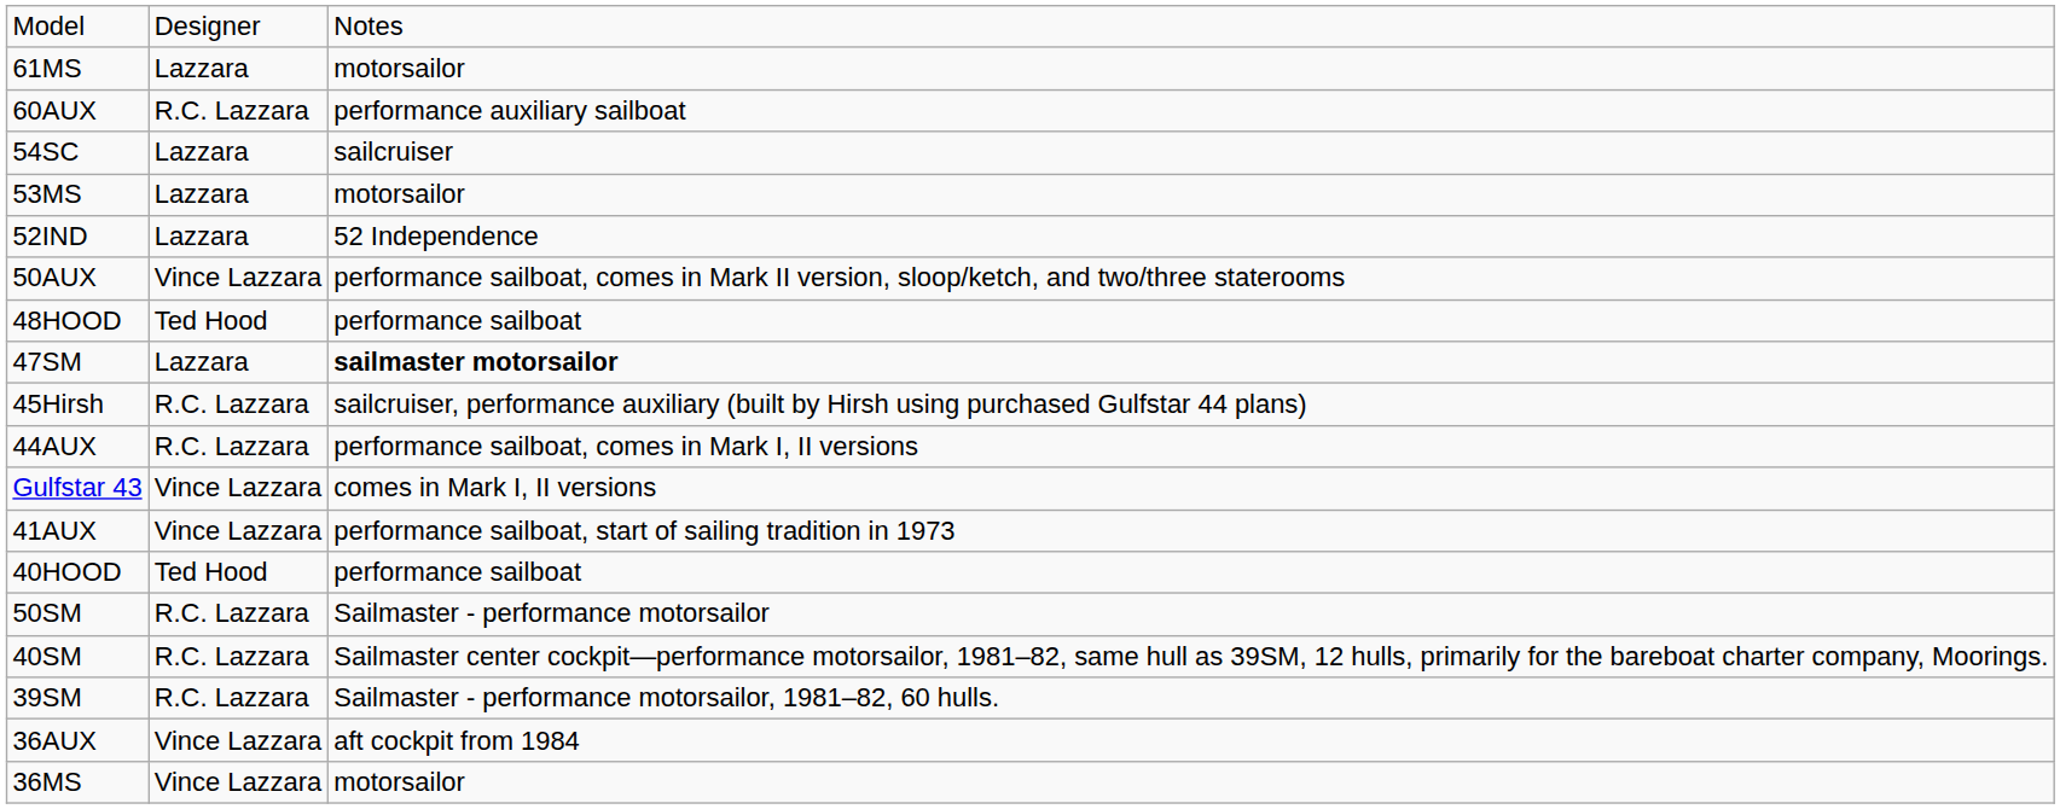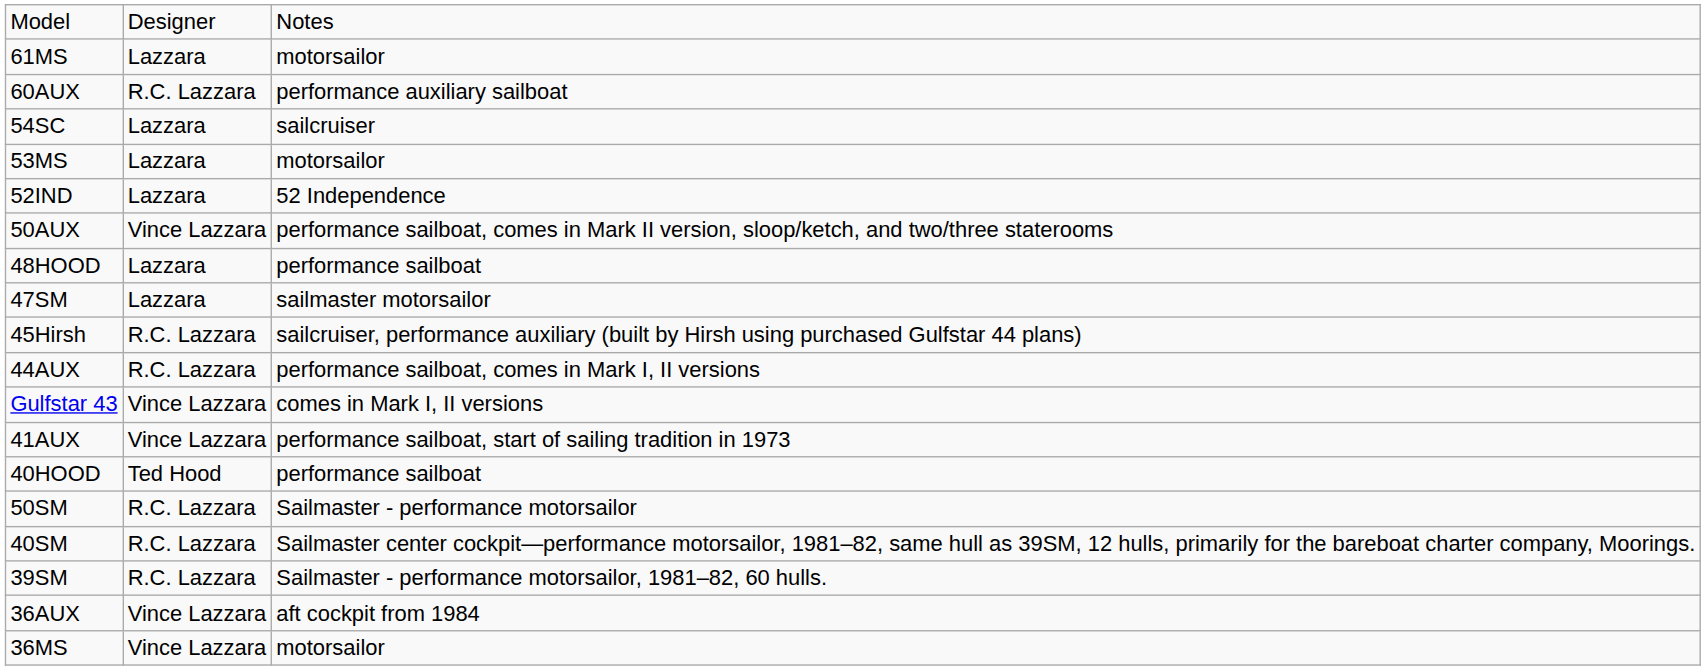 <table class="wikitable" style="margin: 1em auto 1em auto">
 <tr>
 <td>Model</td>
 <td>Designer</td>
 <td>Notes</td>
 </tr>
 <tr>
 <td>61MS</td>
 <td>Lazzara</td>
 <td>motorsailor</td>
 </tr>
 <tr>
 <td>60AUX</td>
 <td>R.C. Lazzara</td>
 <td>performance auxiliary sailboat</td>
 </tr>
 <tr>
 <td>54SC</td>
 <td>Lazzara</td>
 <td>sailcruiser</td>
 </tr>
 <tr>
 <td>53MS</td>
 <td>Lazzara</td>
 <td>motorsailor</td>
 </tr>
 <tr>
 <td>52IND</td>
 <td>Lazzara</td>
 <td>52 Independence</td>
 </tr>
 <tr>
 <td>50AUX</td>
 <td>Vince Lazzara</td>
 <td>performance sailboat, comes in Mark II version, sloop/ketch, and two/three staterooms </td>
 </tr>
 <tr>
 <td>48HOOD</td>
-<td>Ted Hood</td>
+<td>Lazzara</td>
 <td>performance sailboat</td>
 </tr>
 <tr>
 <td>47SM</td>
 <td>Lazzara</td>
-<td><strong>sailmaster motorsailor</strong></td>
+<td>sailmaster motorsailor</td>
 </tr>
 <tr>
 <td>45Hirsh</td>
 <td>R.C. Lazzara</td>
 <td>sailcruiser, performance auxiliary (built by Hirsh using purchased Gulfstar 44 plans)</td>
 </tr>
 <tr>
 <td>44AUX</td>
 <td>R.C. Lazzara</td>
 <td>performance sailboat, comes in Mark I, II versions </td>
 </tr>
 <tr>
 <td><a href='#'>Gulfstar 43</a></td>
 <td>Vince Lazzara</td>
 <td>comes in Mark I, II versions </td>
 </tr>
 <tr>
 <td>41AUX</td>
 <td>Vince Lazzara</td>
 <td>performance sailboat, start of sailing tradition in 1973 </td>
 </tr>
 <tr>
 <td>40HOOD</td>
 <td>Ted Hood</td>
 <td>performance sailboat</td>
 </tr>
 <tr>
 <td>50SM</td>
 <td>R.C. Lazzara</td>
 <td>Sailmaster - performance motorsailor</td>
 </tr>
 <tr>
 <td>40SM</td>
 <td>R.C. Lazzara</td>
 <td>Sailmaster center cockpit—performance motorsailor, 1981–82, same hull as 39SM, 12 hulls, primarily for the bareboat charter company, Moorings.</td>
 </tr>
 <tr>
 <td>39SM</td>
 <td>R.C. Lazzara</td>
 <td>Sailmaster - performance motorsailor, 1981–82, 60 hulls.</td>
 </tr>
 <tr>
 <td>36AUX</td>
 <td>Vince Lazzara</td>
 <td>aft cockpit from 1984 </td>
 </tr>
 <tr>
 <td>36MS</td>
 <td>Vince Lazzara</td>
 <td>motorsailor</td>
 </tr>
 </table>
